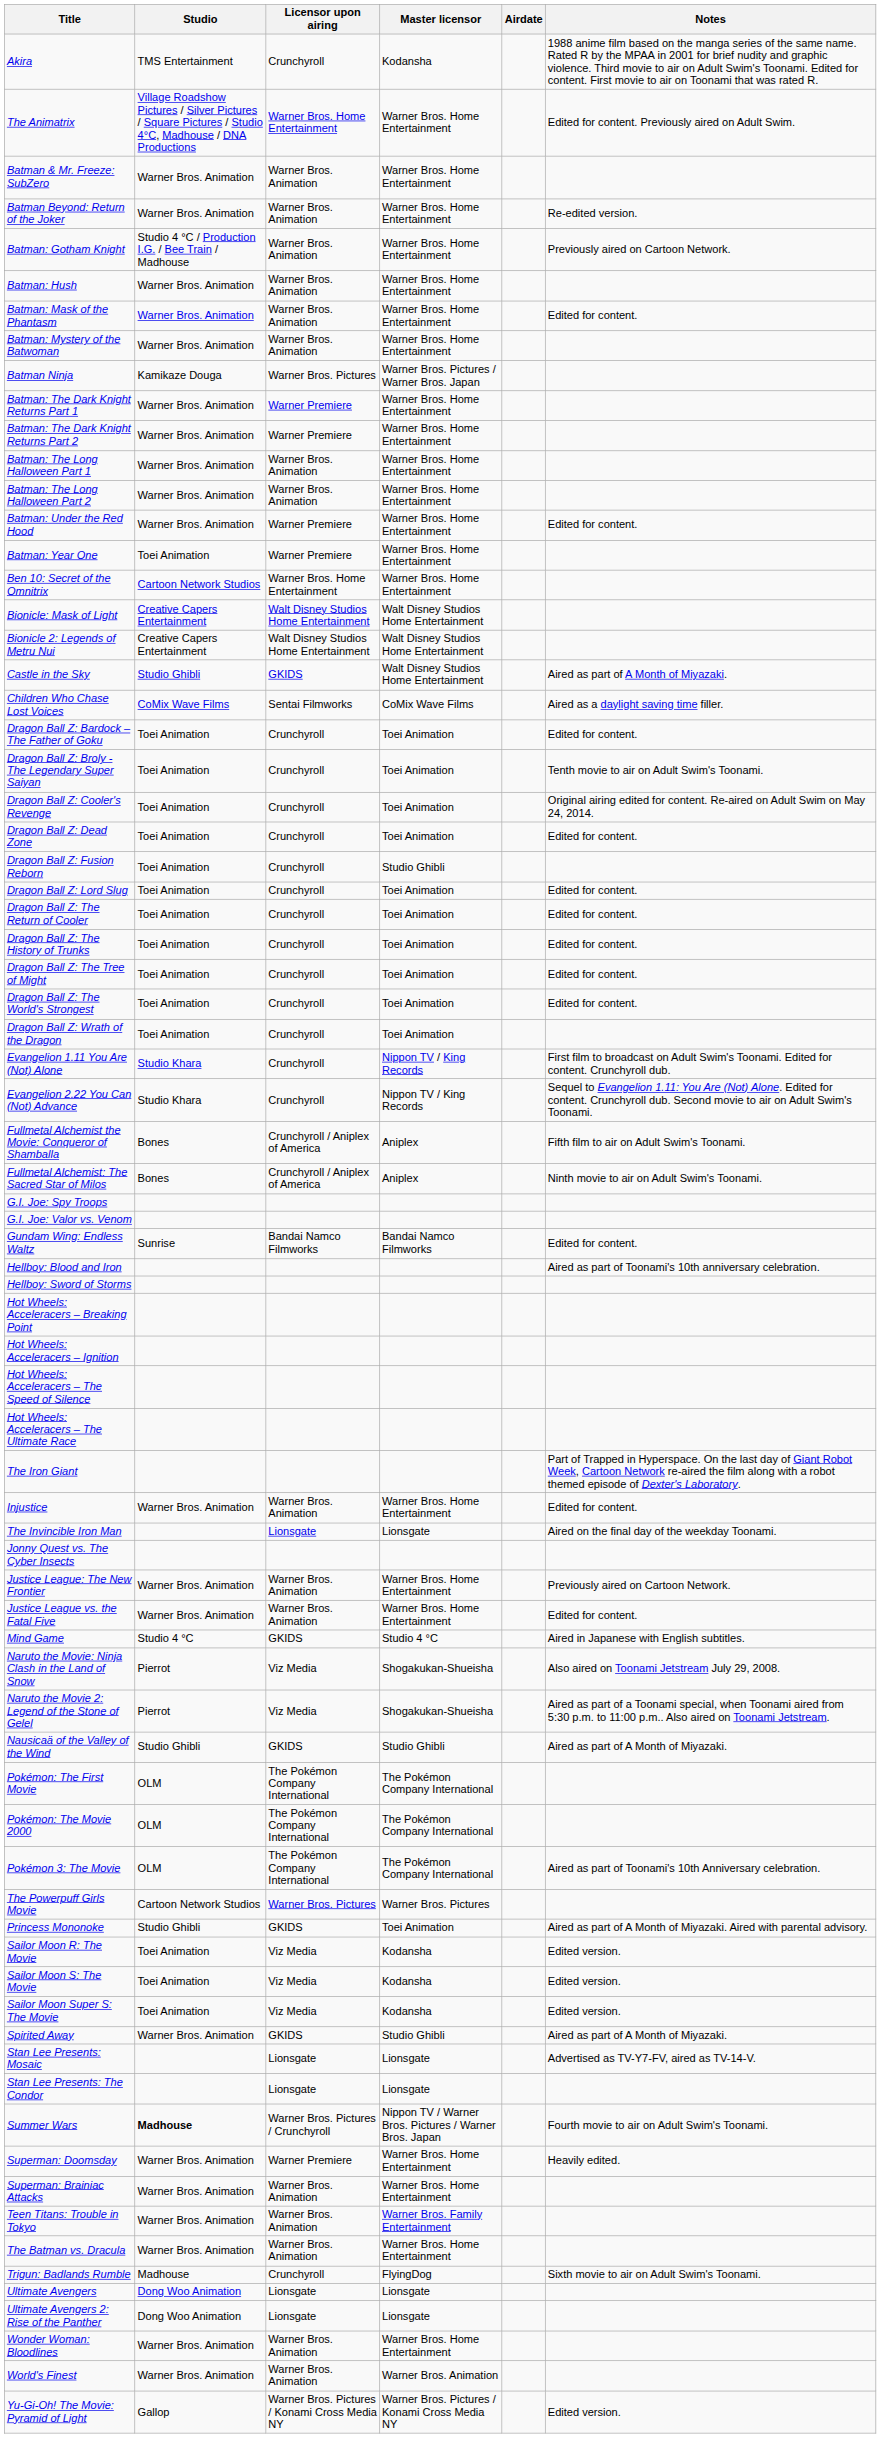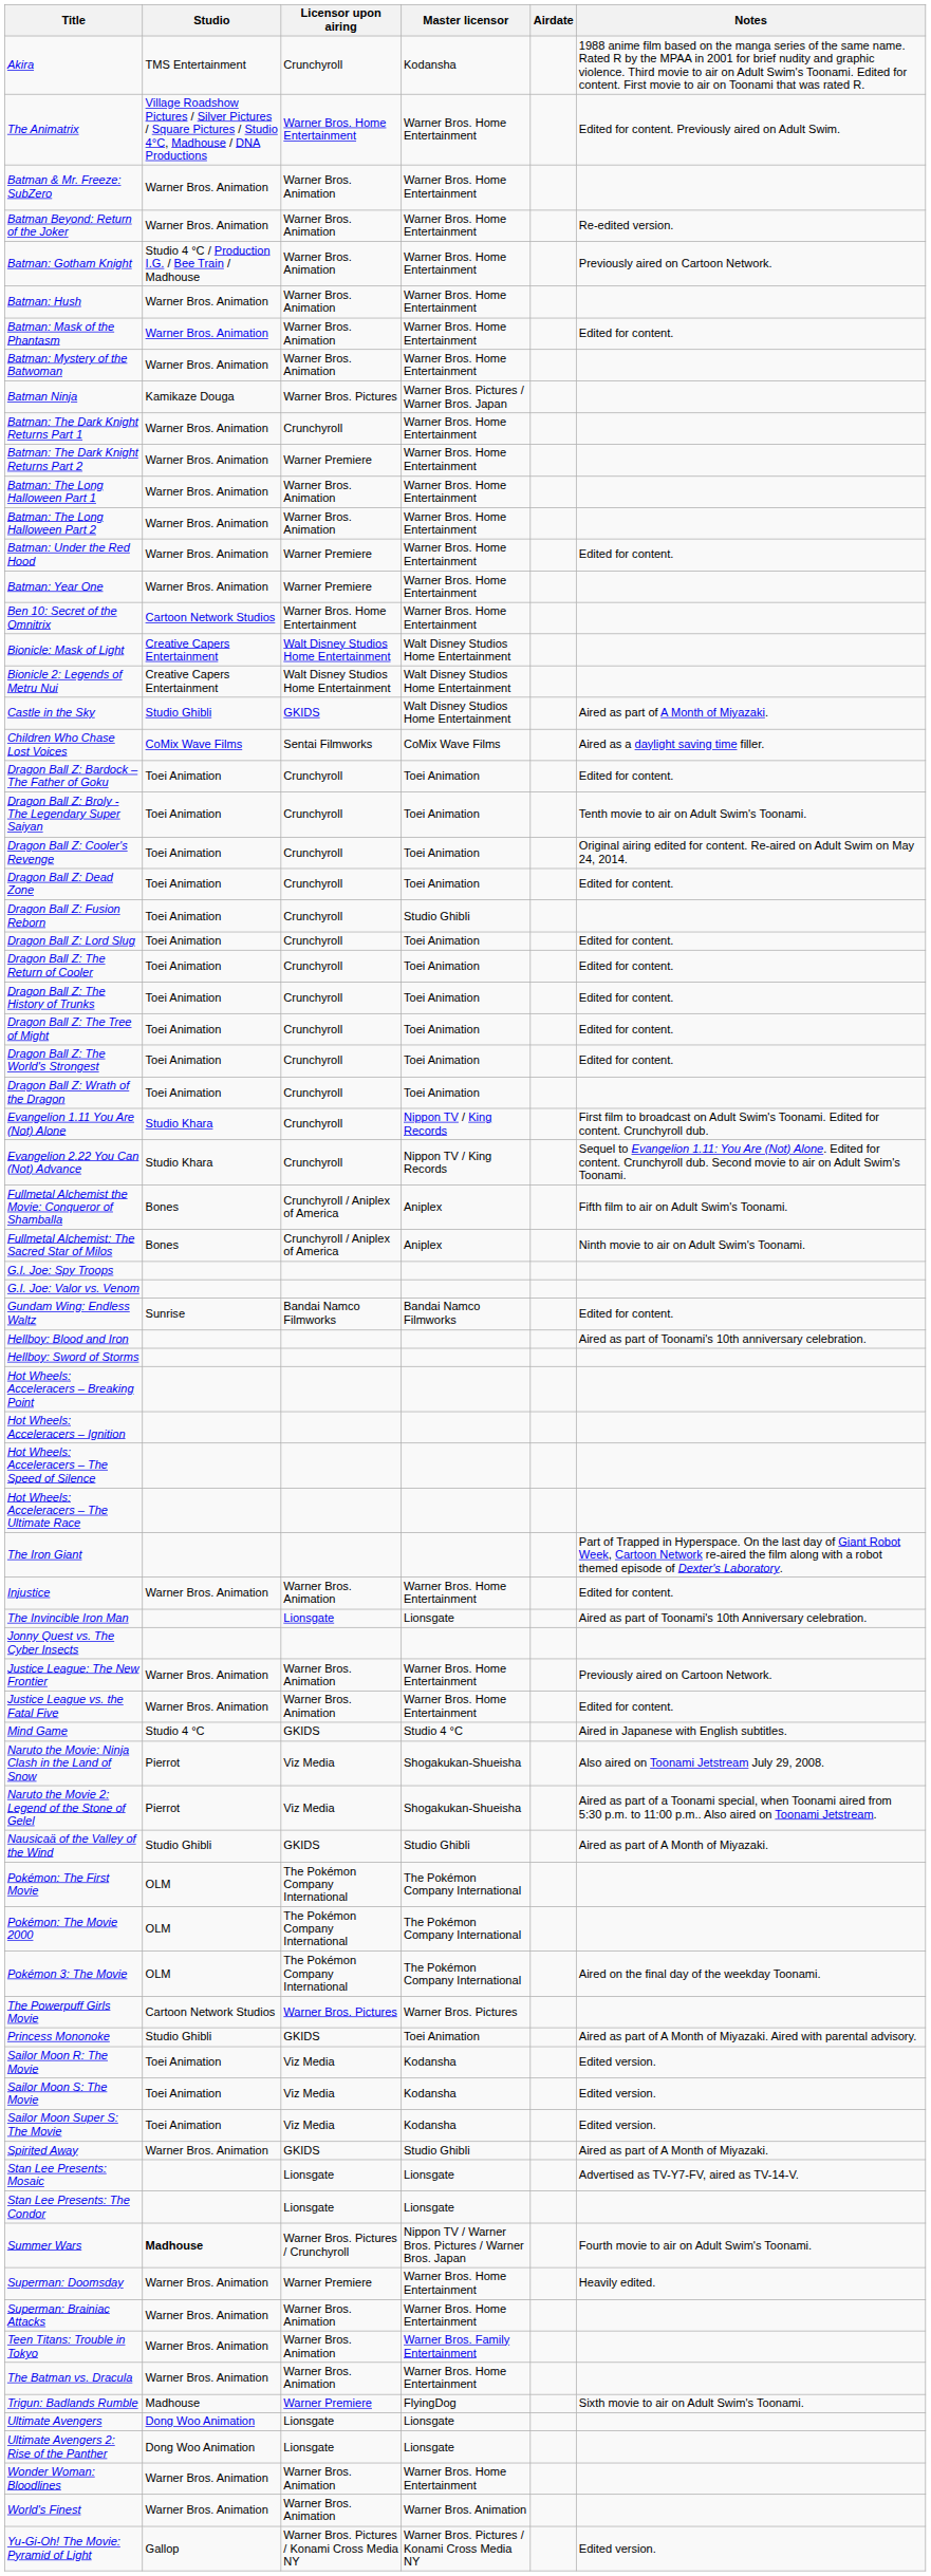 <table class="wikitable sortable"  style="width:100%; margin:0;">
 <tr>
 <th width=15%>Title</th>
 <th width=15%>Studio</th>
 <th>Licensor upon airing</th>
 <th>Master licensor</th>
 <th>Airdate</th>
 <th>Notes</th>
 </tr>
 <tr>
 <td><em><a href='#'>Akira</a></em></td>
 <td>TMS Entertainment</td>
 <td>Crunchyroll</td>
 <td>Kodansha</td>
 <td></td>
 <td>1988 anime film based on the manga series of the same name. Rated R by the MPAA in 2001 for brief nudity and graphic violence. Third movie to air on Adult Swim's Toonami. Edited for content. First movie to air on Toonami that was rated R.</td>
 </tr>
 <tr>
 <td><em><a href='#'>The Animatrix</a></em></td>
 <td><a href='#'>Village Roadshow Pictures</a> /  <a href='#'>Silver Pictures</a> / <a href='#'>Square Pictures</a> / <a href='#'>Studio 4°C</a>, <a href='#'>Madhouse</a> / <a href='#'>DNA Productions</a></td>
 <td><a href='#'>Warner Bros. Home Entertainment</a></td>
 <td>Warner Bros. Home Entertainment</td>
 <td></td>
 <td> Edited for content. Previously aired on Adult Swim.</td>
 </tr>
 <tr>
 <td><em><a href='#'>Batman & Mr. Freeze: SubZero</a></em></td>
 <td>Warner Bros. Animation</td>
 <td>Warner Bros. Animation</td>
 <td>Warner Bros. Home Entertainment</td>
 <td><br><br><br></td>
 <td></td>
 </tr>
 <tr>
 <td><em><a href='#'>Batman Beyond: Return of the Joker</a></em></td>
 <td>Warner Bros. Animation</td>
 <td>Warner Bros. Animation</td>
 <td>Warner Bros. Home Entertainment</td>
 <td><br><br></td>
 <td>Re-edited version.</td>
 </tr>
 <tr>
 <td><em><a href='#'>Batman: Gotham Knight</a></em></td>
 <td>Studio 4 °C / <a href='#'>Production I.G.</a> / <a href='#'>Bee Train</a> / Madhouse</td>
 <td>Warner Bros. Animation</td>
 <td>Warner Bros. Home Entertainment</td>
 <td></td>
 <td> Previously aired on Cartoon Network.</td>
 </tr>
 <tr>
 <td><em><a href='#'>Batman: Hush</a></em></td>
 <td>Warner Bros. Animation</td>
 <td>Warner Bros. Animation</td>
 <td>Warner Bros. Home Entertainment</td>
 <td></td>
 <td></td>
 </tr>
 <tr>
 <td><em><a href='#'>Batman: Mask of the Phantasm</a></em></td>
 <td><a href='#'>Warner Bros. Animation</a></td>
 <td>Warner Bros. Animation</td>
 <td>Warner Bros. Home Entertainment</td>
 <td><br><br></td>
 <td>Edited for content.</td>
 </tr>
 <tr>
 <td><em><a href='#'>Batman: Mystery of the Batwoman</a></em></td>
 <td>Warner Bros. Animation</td>
 <td>Warner Bros. Animation</td>
 <td>Warner Bros. Home Entertainment</td>
 <td></td>
 <td></td>
 </tr>
 <tr>
 <td><em><a href='#'>Batman Ninja</a></em></td>
 <td>Kamikaze Douga</td>
 <td>Warner Bros. Pictures</td>
 <td>Warner Bros. Pictures / Warner Bros. Japan</td>
 <td></td>
 <td></td>
 </tr>
 <tr>
 <td><em><a href='#'>Batman: The Dark Knight Returns Part 1</a></em></td>
 <td>Warner Bros. Animation</td>
-<td><a href='#'>Warner Premiere</a></td>
+<td>Crunchyroll</td>
 <td>Warner Bros. Home Entertainment</td>
 <td></td>
 <td></td>
 </tr>
 <tr>
 <td><em><a href='#'>Batman: The Dark Knight Returns Part 2</a></em></td>
 <td>Warner Bros. Animation</td>
 <td>Warner Premiere</td>
 <td>Warner Bros. Home Entertainment</td>
 <td></td>
 <td></td>
 </tr>
 <tr>
 <td><em><a href='#'>Batman: The Long Halloween Part 1</a></em></td>
 <td>Warner Bros. Animation</td>
 <td>Warner Bros. Animation</td>
 <td>Warner Bros. Home Entertainment</td>
 <td></td>
 <td></td>
 </tr>
 <tr>
 <td><em><a href='#'>Batman: The Long Halloween Part 2</a></em></td>
 <td>Warner Bros. Animation</td>
 <td>Warner Bros. Animation</td>
 <td>Warner Bros. Home Entertainment</td>
 <td></td>
 <td></td>
 </tr>
 <tr>
 <td><em><a href='#'>Batman: Under the Red Hood</a></em></td>
 <td>Warner Bros. Animation</td>
 <td>Warner Premiere</td>
 <td>Warner Bros. Home Entertainment</td>
 <td></td>
 <td> Edited for content.</td>
 </tr>
 <tr>
 <td><em><a href='#'>Batman: Year One</a></em></td>
-<td>Toei Animation</td>
+<td>Warner Bros. Animation</td>
 <td>Warner Premiere</td>
 <td>Warner Bros. Home Entertainment</td>
 <td></td>
 <td></td>
 </tr>
 <tr>
 <td><em><a href='#'>Ben 10: Secret of the Omnitrix</a></em></td>
 <td><a href='#'>Cartoon Network Studios</a></td>
 <td>Warner Bros. Home Entertainment</td>
 <td>Warner Bros. Home Entertainment</td>
 <td></td>
 <td></td>
 </tr>
 <tr>
 <td><em><a href='#'>Bionicle: Mask of Light</a></em></td>
 <td><a href='#'>Creative Capers Entertainment</a></td>
 <td><a href='#'>Walt Disney Studios Home Entertainment</a></td>
 <td>Walt Disney Studios Home Entertainment</td>
 <td></td>
 <td></td>
 </tr>
 <tr>
 <td><em><a href='#'>Bionicle 2: Legends of Metru Nui</a></em></td>
 <td>Creative Capers Entertainment</td>
 <td>Walt Disney Studios Home Entertainment</td>
 <td>Walt Disney Studios Home Entertainment</td>
 <td></td>
 <td></td>
 </tr>
 <tr>
 <td><em><a href='#'>Castle in the Sky</a></em></td>
 <td><a href='#'>Studio Ghibli</a></td>
 <td><a href='#'>GKIDS</a></td>
 <td>Walt Disney Studios Home Entertainment</td>
 <td></td>
 <td>Aired as part of <a href='#'>A Month of Miyazaki</a>.</td>
 </tr>
 <tr>
 <td><em><a href='#'>Children Who Chase Lost Voices</a></em></td>
 <td><a href='#'>CoMix Wave Films</a></td>
 <td>Sentai Filmworks</td>
 <td>CoMix Wave Films</td>
 <td></td>
 <td>Aired as a <a href='#'>daylight saving time</a> filler.</td>
 </tr>
 <tr>
 <td><em><a href='#'>Dragon Ball Z: Bardock – The Father of Goku</a></em></td>
 <td>Toei Animation</td>
 <td>Crunchyroll</td>
 <td>Toei Animation</td>
 <td></td>
 <td>Edited for content.</td>
 </tr>
 <tr>
 <td><em><a href='#'>Dragon Ball Z: Broly - The Legendary Super Saiyan</a></em></td>
 <td>Toei Animation</td>
 <td>Crunchyroll</td>
 <td>Toei Animation</td>
 <td></td>
 <td>Tenth movie to air on Adult Swim's Toonami.</td>
 </tr>
 <tr>
 <td><em><a href='#'>Dragon Ball Z: Cooler's Revenge</a></em></td>
 <td>Toei Animation</td>
 <td>Crunchyroll</td>
 <td>Toei Animation</td>
 <td><br><br></td>
 <td>Original airing edited for content. Re-aired on Adult Swim on May 24, 2014.</td>
 </tr>
 <tr>
 <td><em><a href='#'>Dragon Ball Z: Dead Zone</a></em></td>
 <td>Toei Animation</td>
 <td>Crunchyroll</td>
 <td>Toei Animation</td>
 <td><br></td>
 <td>Edited for content.</td>
 </tr>
 <tr>
 <td><em><a href='#'>Dragon Ball Z: Fusion Reborn</a></em></td>
 <td>Toei Animation</td>
 <td>Crunchyroll</td>
 <td>Studio Ghibli</td>
 <td></td>
 <td></td>
 </tr>
 <tr>
 <td><em><a href='#'>Dragon Ball Z: Lord Slug</a></em></td>
 <td>Toei Animation</td>
 <td>Crunchyroll</td>
 <td>Toei Animation</td>
 <td></td>
 <td>Edited for content.</td>
 </tr>
 <tr>
 <td><em><a href='#'>Dragon Ball Z: The Return of Cooler</a></em></td>
 <td>Toei Animation</td>
 <td>Crunchyroll</td>
 <td>Toei Animation</td>
 <td></td>
 <td>Edited for content.</td>
 </tr>
 <tr>
 <td><em><a href='#'>Dragon Ball Z: The History of Trunks</a></em></td>
 <td>Toei Animation</td>
 <td>Crunchyroll</td>
 <td>Toei Animation</td>
 <td></td>
 <td>Edited for content.</td>
 </tr>
 <tr>
 <td><em><a href='#'>Dragon Ball Z: The Tree of Might</a></em></td>
 <td>Toei Animation</td>
 <td>Crunchyroll</td>
 <td>Toei Animation</td>
 <td><br><br></td>
 <td>Edited for content.</td>
 </tr>
 <tr>
 <td><em><a href='#'>Dragon Ball Z: The World's Strongest</a></em></td>
 <td>Toei Animation</td>
 <td>Crunchyroll</td>
 <td>Toei Animation</td>
 <td><br></td>
 <td>Edited for content.</td>
 </tr>
 <tr>
 <td><em><a href='#'>Dragon Ball Z: Wrath of the Dragon</a></em></td>
 <td>Toei Animation</td>
 <td>Crunchyroll</td>
 <td>Toei Animation</td>
 <td></td>
 <td></td>
 </tr>
 <tr>
 <td><em><a href='#'>Evangelion 1.11 You Are (Not) Alone</a></em></td>
 <td><a href='#'>Studio Khara</a></td>
 <td>Crunchyroll</td>
 <td><a href='#'>Nippon TV</a> / <a href='#'>King Records</a></td>
 <td></td>
 <td>First film to broadcast on Adult Swim's Toonami. Edited for content. Crunchyroll dub.</td>
 </tr>
 <tr>
 <td><em><a href='#'>Evangelion 2.22 You Can (Not) Advance</a></em></td>
 <td>Studio Khara</td>
 <td>Crunchyroll</td>
 <td>Nippon TV / King Records</td>
 <td></td>
 <td>Sequel to <em><a href='#'>Evangelion 1.11: You Are (Not) Alone</a></em>. Edited for content. Crunchyroll dub. Second movie to air on Adult Swim's Toonami.</td>
 </tr>
 <tr>
 <td><em><a href='#'>Fullmetal Alchemist the Movie: Conqueror of Shamballa</a></em></td>
 <td>Bones</td>
 <td>Crunchyroll / Aniplex of America</td>
 <td>Aniplex</td>
 <td></td>
 <td>Fifth film to air on Adult Swim's Toonami.</td>
 </tr>
 <tr>
 <td><em><a href='#'>Fullmetal Alchemist: The Sacred Star of Milos</a></em></td>
 <td>Bones</td>
 <td>Crunchyroll / Aniplex of America</td>
 <td>Aniplex</td>
 <td></td>
 <td>Ninth movie to air on Adult Swim's Toonami.</td>
 </tr>
 <tr>
 <td><em><a href='#'>G.I. Joe: Spy Troops</a></em></td>
 <td></td>
 <td></td>
 <td></td>
 <td></td>
 <td></td>
 </tr>
 <tr>
 <td><em><a href='#'>G.I. Joe: Valor vs. Venom</a></em></td>
 <td></td>
 <td></td>
 <td></td>
 <td></td>
 <td></td>
 </tr>
 <tr>
 <td><em><a href='#'>Gundam Wing: Endless Waltz</a></em></td>
 <td>Sunrise</td>
 <td>Bandai Namco Filmworks</td>
 <td>Bandai Namco Filmworks</td>
 <td><br></td>
 <td>Edited for content.</td>
 </tr>
 <tr>
 <td><em><a href='#'>Hellboy: Blood and Iron</a></em></td>
 <td></td>
 <td></td>
 <td></td>
 <td></td>
 <td>Aired as part of Toonami's 10th anniversary celebration.</td>
 </tr>
 <tr>
 <td><em><a href='#'>Hellboy: Sword of Storms</a></em></td>
 <td></td>
 <td></td>
 <td></td>
 <td></td>
 <td></td>
 </tr>
 <tr>
 <td><em><a href='#'>Hot Wheels: Acceleracers – Breaking Point</a></em></td>
 <td></td>
 <td></td>
 <td></td>
 <td></td>
 <td></td>
 </tr>
 <tr>
 <td><em><a href='#'>Hot Wheels: Acceleracers – Ignition</a></em></td>
 <td></td>
 <td></td>
 <td></td>
 <td></td>
 <td></td>
 </tr>
 <tr>
 <td><em><a href='#'>Hot Wheels: Acceleracers – The Speed of Silence</a></em></td>
 <td></td>
 <td></td>
 <td></td>
 <td></td>
 <td></td>
 </tr>
 <tr>
 <td><em><a href='#'>Hot Wheels: Acceleracers – The Ultimate Race</a></em></td>
 <td></td>
 <td></td>
 <td></td>
 <td></td>
 <td></td>
 </tr>
 <tr>
 <td><em><a href='#'>The Iron Giant</a></em></td>
 <td></td>
 <td></td>
 <td></td>
 <td></td>
 <td>Part of Trapped in Hyperspace. On the last day of <a href='#'>Giant Robot Week</a>, <a href='#'>Cartoon Network</a> re-aired the film along with a robot themed episode of <em><a href='#'>Dexter's Laboratory</a></em>.</td>
 </tr>
 <tr>
 <td><em><a href='#'>Injustice</a></em></td>
 <td>Warner Bros. Animation</td>
 <td>Warner Bros. Animation</td>
 <td>Warner Bros. Home Entertainment</td>
 <td></td>
 <td> Edited for content.</td>
 </tr>
 <tr>
 <td><em><a href='#'>The Invincible Iron Man</a></em></td>
 <td></td>
 <td><a href='#'>Lionsgate</a></td>
 <td>Lionsgate</td>
 <td></td>
-<td>Aired on the final day of the weekday Toonami.</td>
+<td>Aired as part of Toonami's 10th Anniversary celebration.</td>
 </tr>
 <tr>
 <td><em><a href='#'>Jonny Quest vs. The Cyber Insects</a></em></td>
 <td></td>
 <td></td>
 <td></td>
 <td></td>
 <td></td>
 </tr>
 <tr>
 <td><em><a href='#'>Justice League: The New Frontier</a></em></td>
 <td>Warner Bros. Animation</td>
 <td>Warner Bros. Animation</td>
 <td>Warner Bros. Home Entertainment</td>
 <td></td>
 <td> Previously aired on Cartoon Network.</td>
 </tr>
 <tr>
 <td><em><a href='#'>Justice League vs. the Fatal Five</a></em></td>
 <td>Warner Bros. Animation</td>
 <td>Warner Bros. Animation</td>
 <td>Warner Bros. Home Entertainment</td>
 <td></td>
 <td> Edited for content.</td>
 </tr>
 <tr>
 <td><em><a href='#'>Mind Game</a></em></td>
 <td>Studio 4 °C</td>
 <td>GKIDS</td>
 <td>Studio 4 °C</td>
 <td></td>
 <td>Aired in Japanese with English subtitles.</td>
 </tr>
 <tr>
 <td><em><a href='#'>Naruto the Movie: Ninja Clash in the Land of Snow</a></em></td>
 <td>Pierrot</td>
 <td>Viz Media</td>
 <td>Shogakukan-Shueisha</td>
 <td></td>
 <td>Also aired on <a href='#'>Toonami Jetstream</a> July 29, 2008.</td>
 </tr>
 <tr>
 <td><em><a href='#'>Naruto the Movie 2: Legend of the Stone of Gelel</a></em></td>
 <td>Pierrot</td>
 <td>Viz Media</td>
 <td>Shogakukan-Shueisha</td>
 <td></td>
 <td>Aired as part of a Toonami special, when Toonami aired from 5:30 p.m. to 11:00 p.m.. Also aired on <a href='#'>Toonami Jetstream</a>.</td>
 </tr>
 <tr>
 <td><em><a href='#'>Nausicaä of the Valley of the Wind</a></em></td>
 <td>Studio Ghibli</td>
 <td>GKIDS</td>
 <td>Studio Ghibli</td>
 <td></td>
 <td>Aired as part of A Month of Miyazaki.</td>
 </tr>
 <tr>
 <td><em><a href='#'>Pokémon: The First Movie</a></em></td>
 <td>OLM</td>
 <td>The Pokémon Company International</td>
 <td>The Pokémon Company International</td>
 <td></td>
 <td></td>
 </tr>
 <tr>
 <td><em><a href='#'>Pokémon: The Movie 2000</a></em></td>
 <td>OLM</td>
 <td>The Pokémon Company International</td>
 <td>The Pokémon Company International</td>
 <td></td>
 <td></td>
 </tr>
 <tr>
 <td><em><a href='#'>Pokémon 3: The Movie</a></em></td>
 <td>OLM</td>
 <td>The Pokémon Company International</td>
 <td>The Pokémon Company International</td>
 <td></td>
-<td>Aired as part of Toonami's 10th Anniversary celebration.</td>
+<td>Aired on the final day of the weekday Toonami.</td>
 </tr>
 <tr>
 <td><em><a href='#'>The Powerpuff Girls Movie</a></em></td>
 <td>Cartoon Network Studios</td>
 <td><a href='#'>Warner Bros. Pictures</a></td>
 <td>Warner Bros. Pictures</td>
 <td></td>
 <td></td>
 </tr>
 <tr>
 <td><em><a href='#'>Princess Mononoke</a></em></td>
 <td>Studio Ghibli</td>
 <td>GKIDS</td>
 <td>Toei Animation</td>
 <td></td>
 <td>Aired as part of A Month of Miyazaki. Aired with parental advisory.</td>
 </tr>
 <tr>
 <td><em><a href='#'>Sailor Moon R: The Movie</a></em></td>
 <td>Toei Animation</td>
 <td>Viz Media</td>
 <td>Kodansha</td>
 <td></td>
 <td>Edited version.</td>
 </tr>
 <tr>
 <td><em><a href='#'>Sailor Moon S: The Movie</a></em></td>
 <td>Toei Animation</td>
 <td>Viz Media</td>
 <td>Kodansha</td>
 <td></td>
 <td>Edited version.</td>
 </tr>
 <tr>
 <td><em><a href='#'>Sailor Moon Super S: The Movie</a></em></td>
 <td>Toei Animation</td>
 <td>Viz Media</td>
 <td>Kodansha</td>
 <td><br></td>
 <td>Edited version.</td>
 </tr>
 <tr>
 <td><em><a href='#'>Spirited Away</a></em></td>
 <td>Warner Bros. Animation</td>
 <td>GKIDS</td>
 <td>Studio Ghibli</td>
 <td></td>
 <td>Aired as part of A Month of Miyazaki.</td>
 </tr>
 <tr>
 <td><em><a href='#'>Stan Lee Presents: Mosaic</a></em></td>
 <td></td>
 <td>Lionsgate</td>
 <td>Lionsgate</td>
 <td></td>
 <td>Advertised as TV-Y7-FV, aired as TV-14-V.</td>
 </tr>
 <tr>
 <td><em><a href='#'>Stan Lee Presents: The Condor</a></em></td>
 <td></td>
 <td>Lionsgate</td>
 <td>Lionsgate</td>
 <td></td>
 <td></td>
 </tr>
 <tr>
 <td><em><a href='#'>Summer Wars</a></em></td>
 <td><strong>Madhouse</strong></td>
 <td>Warner Bros. Pictures / Crunchyroll</td>
 <td>Nippon TV / Warner Bros. Pictures / Warner Bros. Japan</td>
 <td></td>
 <td>Fourth movie to air on Adult Swim's Toonami.</td>
 </tr>
 <tr>
 <td><em><a href='#'>Superman: Doomsday</a></em></td>
 <td>Warner Bros. Animation</td>
 <td>Warner Premiere</td>
 <td>Warner Bros. Home Entertainment</td>
 <td></td>
 <td>Heavily edited.</td>
 </tr>
 <tr>
 <td><em><a href='#'>Superman: Brainiac Attacks</a></em></td>
 <td>Warner Bros. Animation</td>
 <td>Warner Bros. Animation</td>
 <td>Warner Bros. Home Entertainment</td>
 <td></td>
 <td></td>
 </tr>
 <tr>
 <td><em><a href='#'>Teen Titans: Trouble in Tokyo</a></em></td>
 <td>Warner Bros. Animation</td>
 <td>Warner Bros. Animation</td>
 <td><a href='#'>Warner Bros. Family Entertainment</a></td>
 <td></td>
 <td></td>
 </tr>
 <tr>
 <td><em><a href='#'>The Batman vs. Dracula</a></em></td>
 <td>Warner Bros. Animation</td>
 <td>Warner Bros. Animation</td>
 <td>Warner Bros. Home Entertainment</td>
 <td></td>
 <td></td>
 </tr>
 <tr>
 <td><em><a href='#'>Trigun: Badlands Rumble</a></em></td>
 <td>Madhouse</td>
-<td>Crunchyroll</td>
+<td><a href='#'>Warner Premiere</a></td>
 <td>FlyingDog</td>
 <td></td>
 <td>Sixth movie to air on Adult Swim's Toonami.</td>
 </tr>
 <tr>
 <td><em><a href='#'>Ultimate Avengers</a></em></td>
 <td><a href='#'>Dong Woo Animation</a></td>
 <td>Lionsgate</td>
 <td>Lionsgate</td>
 <td></td>
 <td></td>
 </tr>
 <tr>
 <td><em><a href='#'>Ultimate Avengers 2: Rise of the Panther</a></em></td>
 <td>Dong Woo Animation</td>
 <td>Lionsgate</td>
 <td>Lionsgate</td>
 <td></td>
 <td></td>
 </tr>
 <tr>
 <td><em><a href='#'>Wonder Woman: Bloodlines</a></em></td>
 <td>Warner Bros. Animation</td>
 <td>Warner Bros. Animation</td>
 <td>Warner Bros. Home Entertainment</td>
 <td></td>
 <td></td>
 </tr>
 <tr>
 <td><em><a href='#'>World's Finest</a></em></td>
 <td>Warner Bros. Animation</td>
 <td>Warner Bros. Animation</td>
 <td>Warner Bros. Animation</td>
 <td><br><br></td>
 <td></td>
 </tr>
 <tr>
 <td><em><a href='#'>Yu-Gi-Oh! The Movie: Pyramid of Light</a></em></td>
 <td>Gallop</td>
 <td>Warner Bros. Pictures / Konami Cross Media NY</td>
 <td>Warner Bros. Pictures / Konami Cross Media NY</td>
 <td></td>
 <td>Edited version.</td>
 </tr>
 </table>
